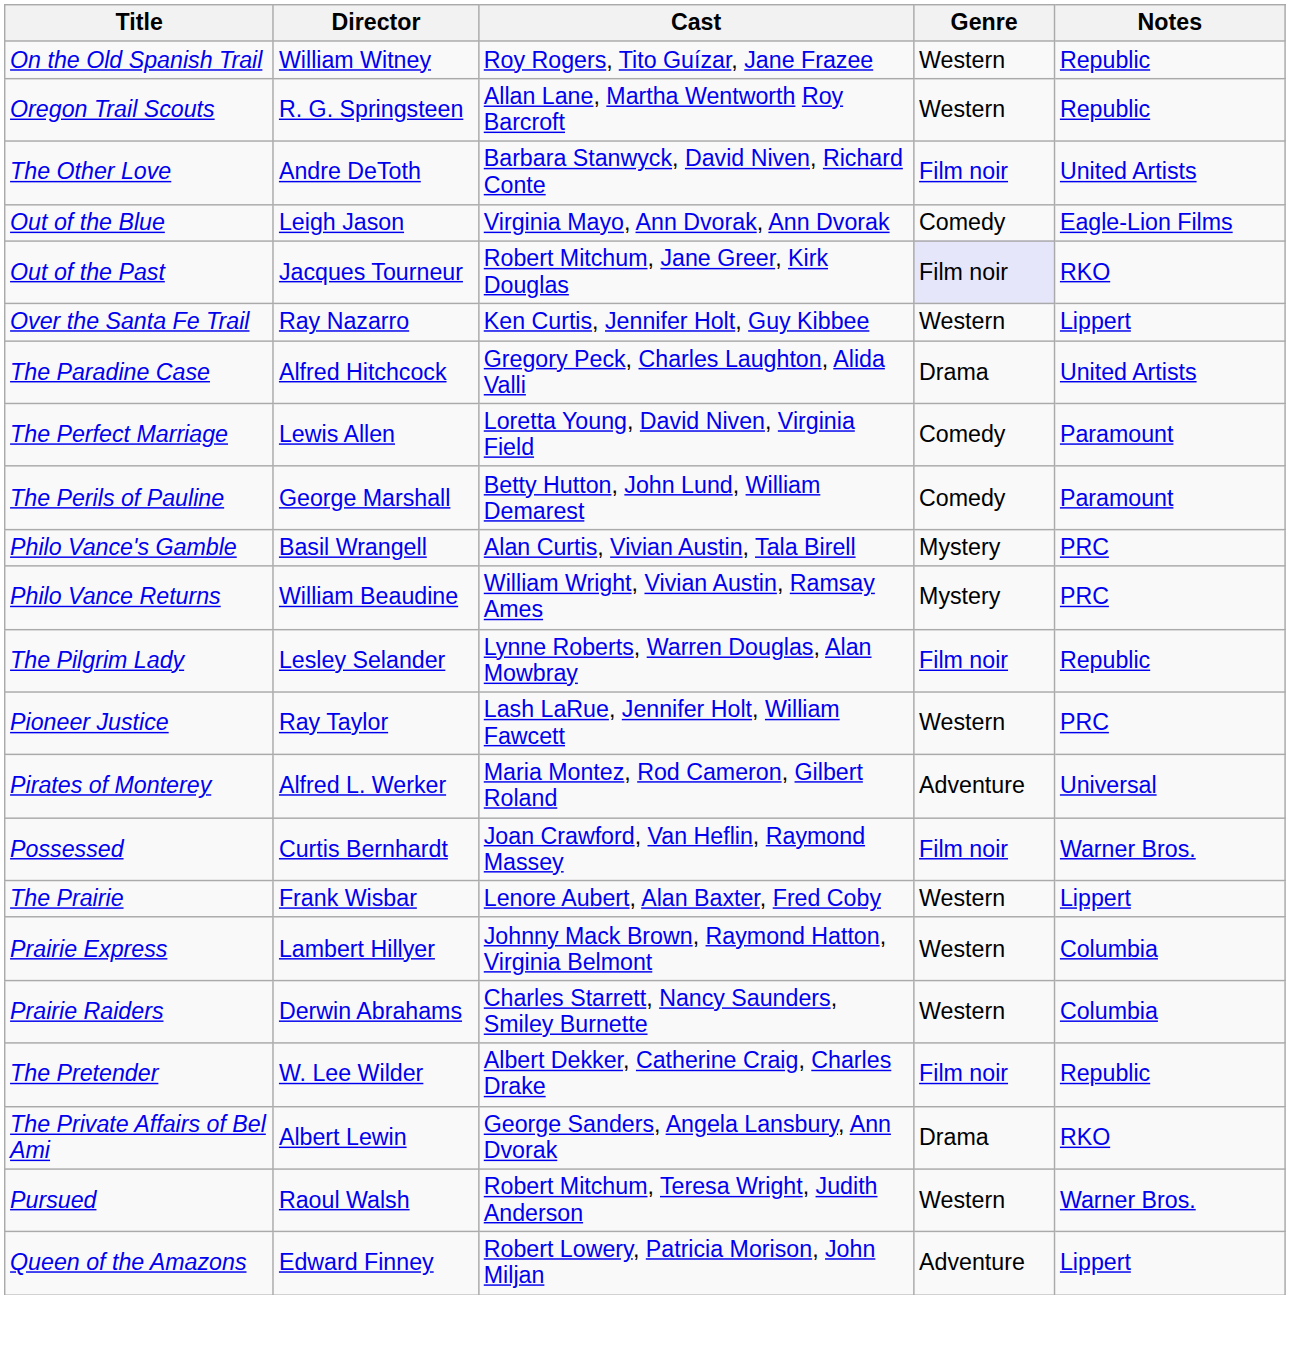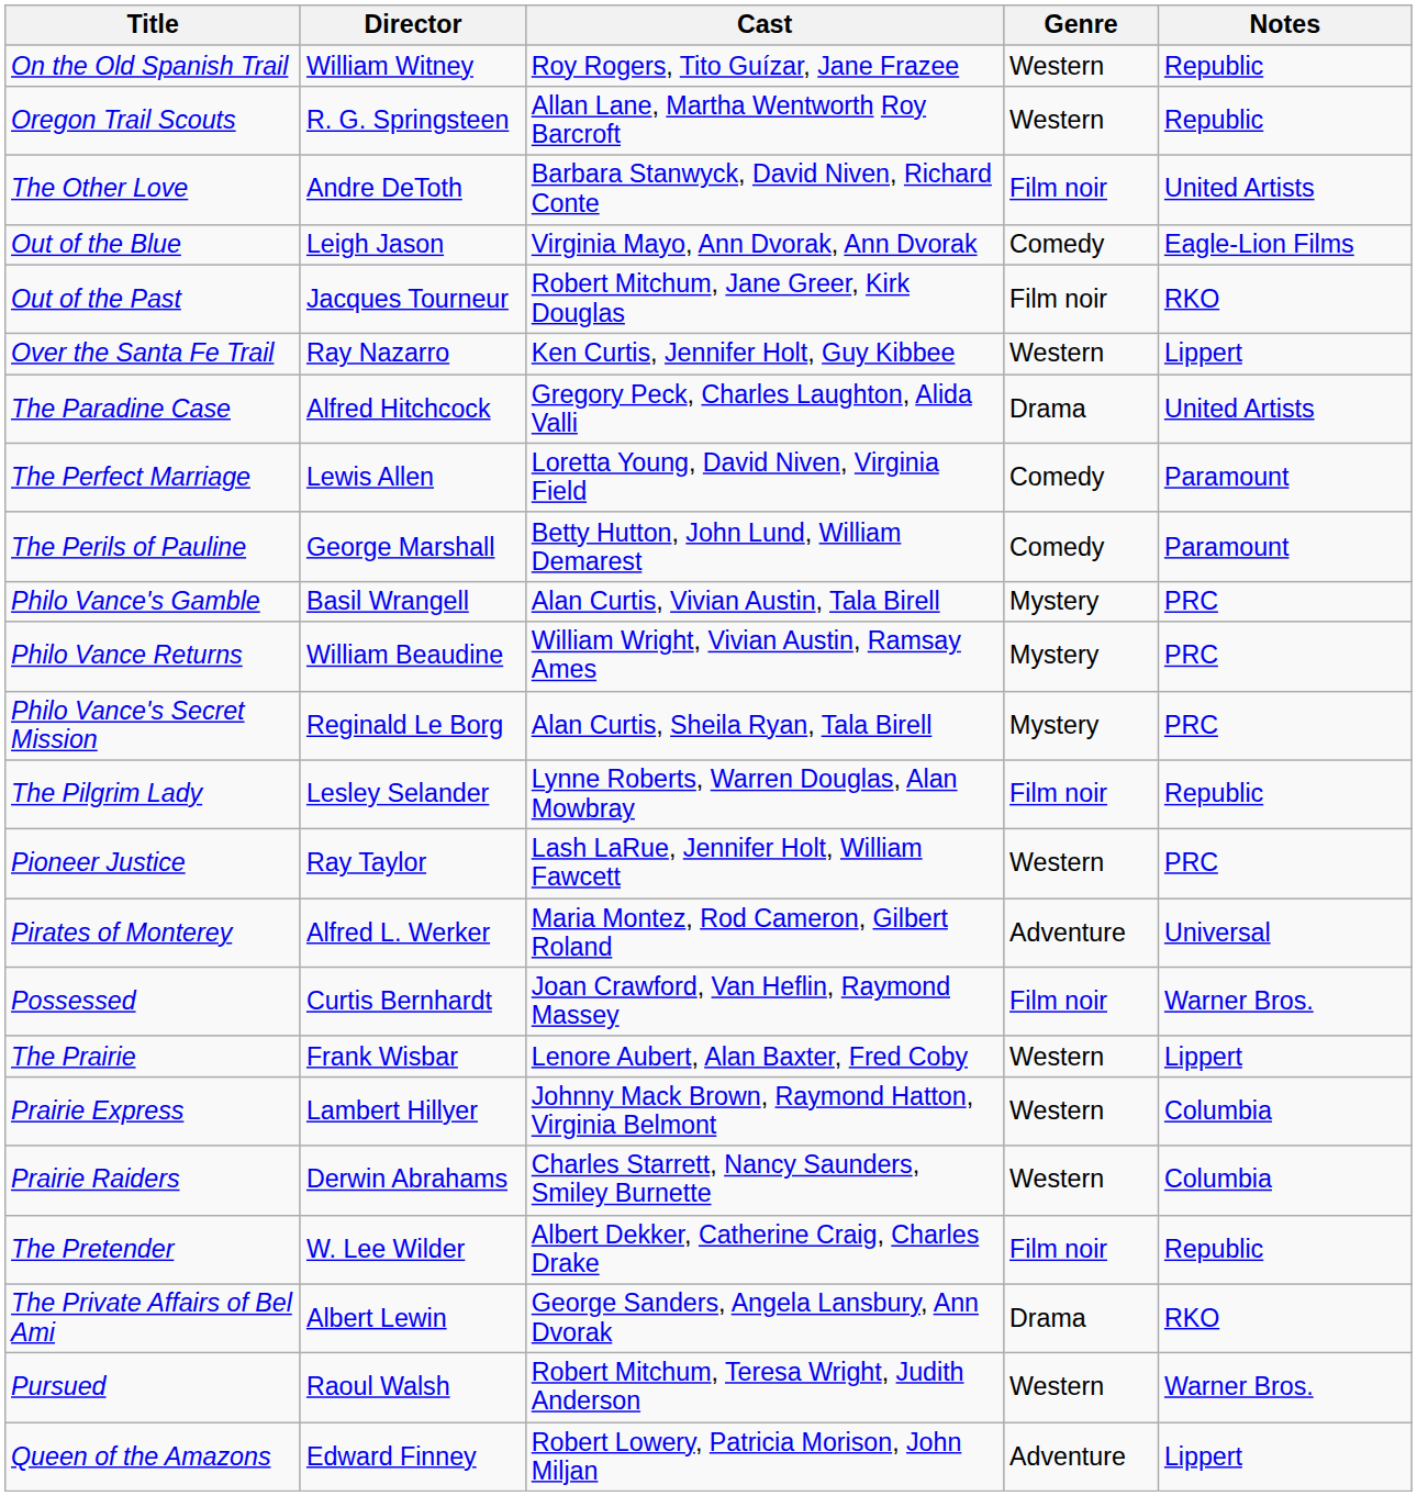 <table class="wikitable" style="width:100%;">
 <tr>
 <th style="width:21%;">Title</th>
 <th style="width:16%;">Director</th>
 <th style="width:34%;">Cast</th>
 <th style="width:11%;">Genre</th>
 <th style="width:18%;">Notes</th>
 </tr>
 <tr>
 <td><em><a href='#'>On the Old Spanish Trail</a></em></td>
 <td><a href='#'>William Witney</a></td>
 <td><a href='#'>Roy Rogers</a>, <a href='#'>Tito Guízar</a>, <a href='#'>Jane Frazee</a></td>
 <td>Western</td>
 <td><a href='#'>Republic</a></td>
 </tr>
 <tr>
 <td><em><a href='#'>Oregon Trail Scouts</a></em></td>
 <td><a href='#'>R. G. Springsteen</a></td>
 <td><a href='#'>Allan Lane</a>, <a href='#'>Martha Wentworth</a> <a href='#'>Roy Barcroft</a></td>
 <td>Western</td>
 <td><a href='#'>Republic</a></td>
 </tr>
 <tr>
 <td><em><a href='#'>The Other Love</a></em></td>
 <td><a href='#'>Andre DeToth</a></td>
 <td><a href='#'>Barbara Stanwyck</a>, <a href='#'>David Niven</a>, <a href='#'>Richard Conte</a></td>
 <td><a href='#'>Film noir</a></td>
 <td><a href='#'>United Artists</a></td>
 </tr>
 <tr>
 <td><em><a href='#'>Out of the Blue</a></em></td>
 <td><a href='#'>Leigh Jason</a></td>
 <td><a href='#'>Virginia Mayo</a>, <a href='#'>Ann Dvorak</a>, <a href='#'>Ann Dvorak</a></td>
 <td>Comedy</td>
 <td><a href='#'>Eagle-Lion Films</a></td>
 </tr>
 <tr>
 <td><em><a href='#'>Out of the Past</a></em></td>
 <td><a href='#'>Jacques Tourneur</a></td>
 <td><a href='#'>Robert Mitchum</a>, <a href='#'>Jane Greer</a>, <a href='#'>Kirk Douglas</a></td>
-<td style="background: lavender;">Film noir</td>
+<td>Film noir</td>
 <td><a href='#'>RKO</a></td>
 </tr>
 <tr>
 <td><em><a href='#'>Over the Santa Fe Trail</a></em></td>
 <td><a href='#'>Ray Nazarro</a></td>
 <td><a href='#'>Ken Curtis</a>, <a href='#'>Jennifer Holt</a>, <a href='#'>Guy Kibbee</a></td>
 <td>Western</td>
 <td><a href='#'>Lippert</a></td>
 </tr>
 <tr>
 <td><em><a href='#'>The Paradine Case</a></em></td>
 <td><a href='#'>Alfred Hitchcock</a></td>
 <td><a href='#'>Gregory Peck</a>, <a href='#'>Charles Laughton</a>, <a href='#'>Alida Valli</a></td>
 <td>Drama</td>
 <td><a href='#'>United Artists</a></td>
 </tr>
 <tr>
 <td><em><a href='#'>The Perfect Marriage</a></em></td>
 <td><a href='#'>Lewis Allen</a></td>
 <td><a href='#'>Loretta Young</a>, <a href='#'>David Niven</a>, <a href='#'>Virginia Field</a></td>
 <td>Comedy</td>
 <td><a href='#'>Paramount</a></td>
 </tr>
 <tr>
 <td><em><a href='#'>The Perils of Pauline</a></em></td>
 <td><a href='#'>George Marshall</a></td>
 <td><a href='#'>Betty Hutton</a>, <a href='#'>John Lund</a>, <a href='#'>William Demarest</a></td>
 <td>Comedy</td>
 <td><a href='#'>Paramount</a></td>
 </tr>
 <tr>
 <td><em><a href='#'>Philo Vance's Gamble</a></em></td>
 <td><a href='#'>Basil Wrangell</a></td>
 <td><a href='#'>Alan Curtis</a>, <a href='#'>Vivian Austin</a>, <a href='#'>Tala Birell</a></td>
 <td>Mystery</td>
 <td><a href='#'>PRC</a></td>
 </tr>
 <tr>
 <td><em><a href='#'>Philo Vance Returns</a></em></td>
 <td><a href='#'>William Beaudine</a></td>
 <td><a href='#'>William Wright</a>, <a href='#'>Vivian Austin</a>, <a href='#'>Ramsay Ames</a></td>
+<td>Mystery</td>
+<td><a href='#'>PRC</a></td>
+</tr>
+<tr>
+<td><em><a href='#'>Philo Vance's Secret Mission</a></em></td>
+<td><a href='#'>Reginald Le Borg</a></td>
+<td><a href='#'>Alan Curtis</a>, <a href='#'>Sheila Ryan</a>, <a href='#'>Tala Birell</a></td>
 <td>Mystery</td>
 <td><a href='#'>PRC</a></td>
 </tr>
 <tr>
 <td><em><a href='#'>The Pilgrim Lady</a></em></td>
 <td><a href='#'>Lesley Selander</a></td>
 <td><a href='#'>Lynne Roberts</a>, <a href='#'>Warren Douglas</a>, <a href='#'>Alan Mowbray</a></td>
 <td><a href='#'>Film noir</a></td>
 <td><a href='#'>Republic</a></td>
 </tr>
 <tr>
 <td><em><a href='#'>Pioneer Justice</a></em></td>
 <td><a href='#'>Ray Taylor</a></td>
 <td><a href='#'>Lash LaRue</a>, <a href='#'>Jennifer Holt</a>, <a href='#'>William Fawcett</a></td>
 <td>Western</td>
 <td><a href='#'>PRC</a></td>
 </tr>
 <tr>
 <td><em><a href='#'>Pirates of Monterey</a></em></td>
 <td><a href='#'>Alfred L. Werker</a></td>
 <td><a href='#'>Maria Montez</a>, <a href='#'>Rod Cameron</a>, <a href='#'>Gilbert Roland</a></td>
 <td>Adventure</td>
 <td><a href='#'>Universal</a></td>
 </tr>
 <tr>
 <td><em><a href='#'>Possessed</a></em></td>
 <td><a href='#'>Curtis Bernhardt</a></td>
 <td><a href='#'>Joan Crawford</a>, <a href='#'>Van Heflin</a>, <a href='#'>Raymond Massey</a></td>
 <td><a href='#'>Film noir</a></td>
 <td><a href='#'>Warner Bros.</a></td>
 </tr>
 <tr>
 <td><em><a href='#'>The Prairie</a></em></td>
 <td><a href='#'>Frank Wisbar</a></td>
 <td><a href='#'>Lenore Aubert</a>, <a href='#'>Alan Baxter</a>, <a href='#'>Fred Coby</a></td>
 <td>Western</td>
 <td><a href='#'>Lippert</a></td>
 </tr>
 <tr>
 <td><em><a href='#'>Prairie Express</a></em></td>
 <td><a href='#'>Lambert Hillyer</a></td>
 <td><a href='#'>Johnny Mack Brown</a>, <a href='#'>Raymond Hatton</a>, <a href='#'>Virginia Belmont</a></td>
 <td>Western</td>
 <td><a href='#'>Columbia</a></td>
 </tr>
 <tr>
 <td><em><a href='#'>Prairie Raiders</a></em></td>
 <td><a href='#'>Derwin Abrahams</a></td>
 <td><a href='#'>Charles Starrett</a>, <a href='#'>Nancy Saunders</a>, <a href='#'>Smiley Burnette</a></td>
 <td>Western</td>
 <td><a href='#'>Columbia</a></td>
 </tr>
 <tr>
 <td><em><a href='#'>The Pretender</a></em></td>
 <td><a href='#'>W. Lee Wilder</a></td>
 <td><a href='#'>Albert Dekker</a>, <a href='#'>Catherine Craig</a>, <a href='#'>Charles Drake</a></td>
 <td><a href='#'>Film noir</a></td>
 <td><a href='#'>Republic</a></td>
 </tr>
 <tr>
 <td><em><a href='#'>The Private Affairs of Bel Ami</a></em></td>
 <td><a href='#'>Albert Lewin</a></td>
 <td><a href='#'>George Sanders</a>, <a href='#'>Angela Lansbury</a>, <a href='#'>Ann Dvorak</a></td>
 <td>Drama</td>
 <td><a href='#'>RKO</a></td>
 </tr>
 <tr>
 <td><em><a href='#'>Pursued</a></em></td>
 <td><a href='#'>Raoul Walsh</a></td>
 <td><a href='#'>Robert Mitchum</a>, <a href='#'>Teresa Wright</a>, <a href='#'>Judith Anderson</a></td>
 <td>Western</td>
 <td><a href='#'>Warner Bros.</a></td>
 </tr>
 <tr>
 <td><em><a href='#'>Queen of the Amazons</a></em></td>
 <td><a href='#'>Edward Finney</a></td>
 <td><a href='#'>Robert Lowery</a>, <a href='#'>Patricia Morison</a>, <a href='#'>John Miljan</a></td>
 <td>Adventure</td>
 <td><a href='#'>Lippert</a></td>
 </tr>
 </table>
